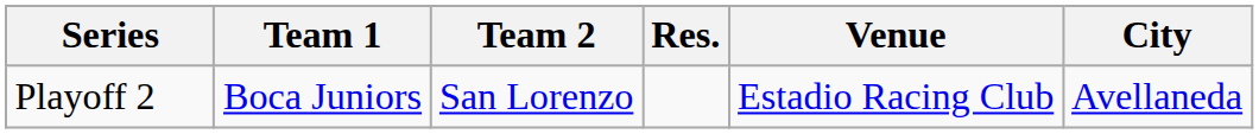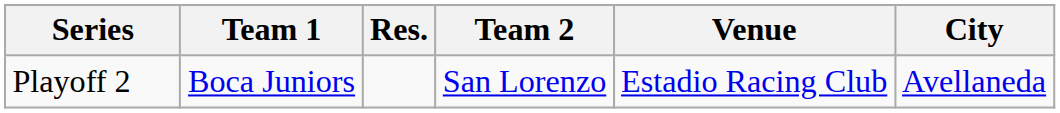 <table class=wikitable>
 <tr>
 <th width=80px>Series</th>
 <th>Team 1</th>
+<th>Res.</th>
 <th>Team 2</th>
-<th>Res.</th>
 <th>Venue</th>
 <th>City</th>
 </tr>
 <tr>
 <td>Playoff 2</td>
 <td><a href='#'>Boca Juniors</a></td>
+<td></td>
 <td><a href='#'>San Lorenzo</a></td>
-<td></td>
 <td><a href='#'>Estadio Racing Club</a></td>
 <td><a href='#'>Avellaneda</a></td>
 </tr>
 </table>
